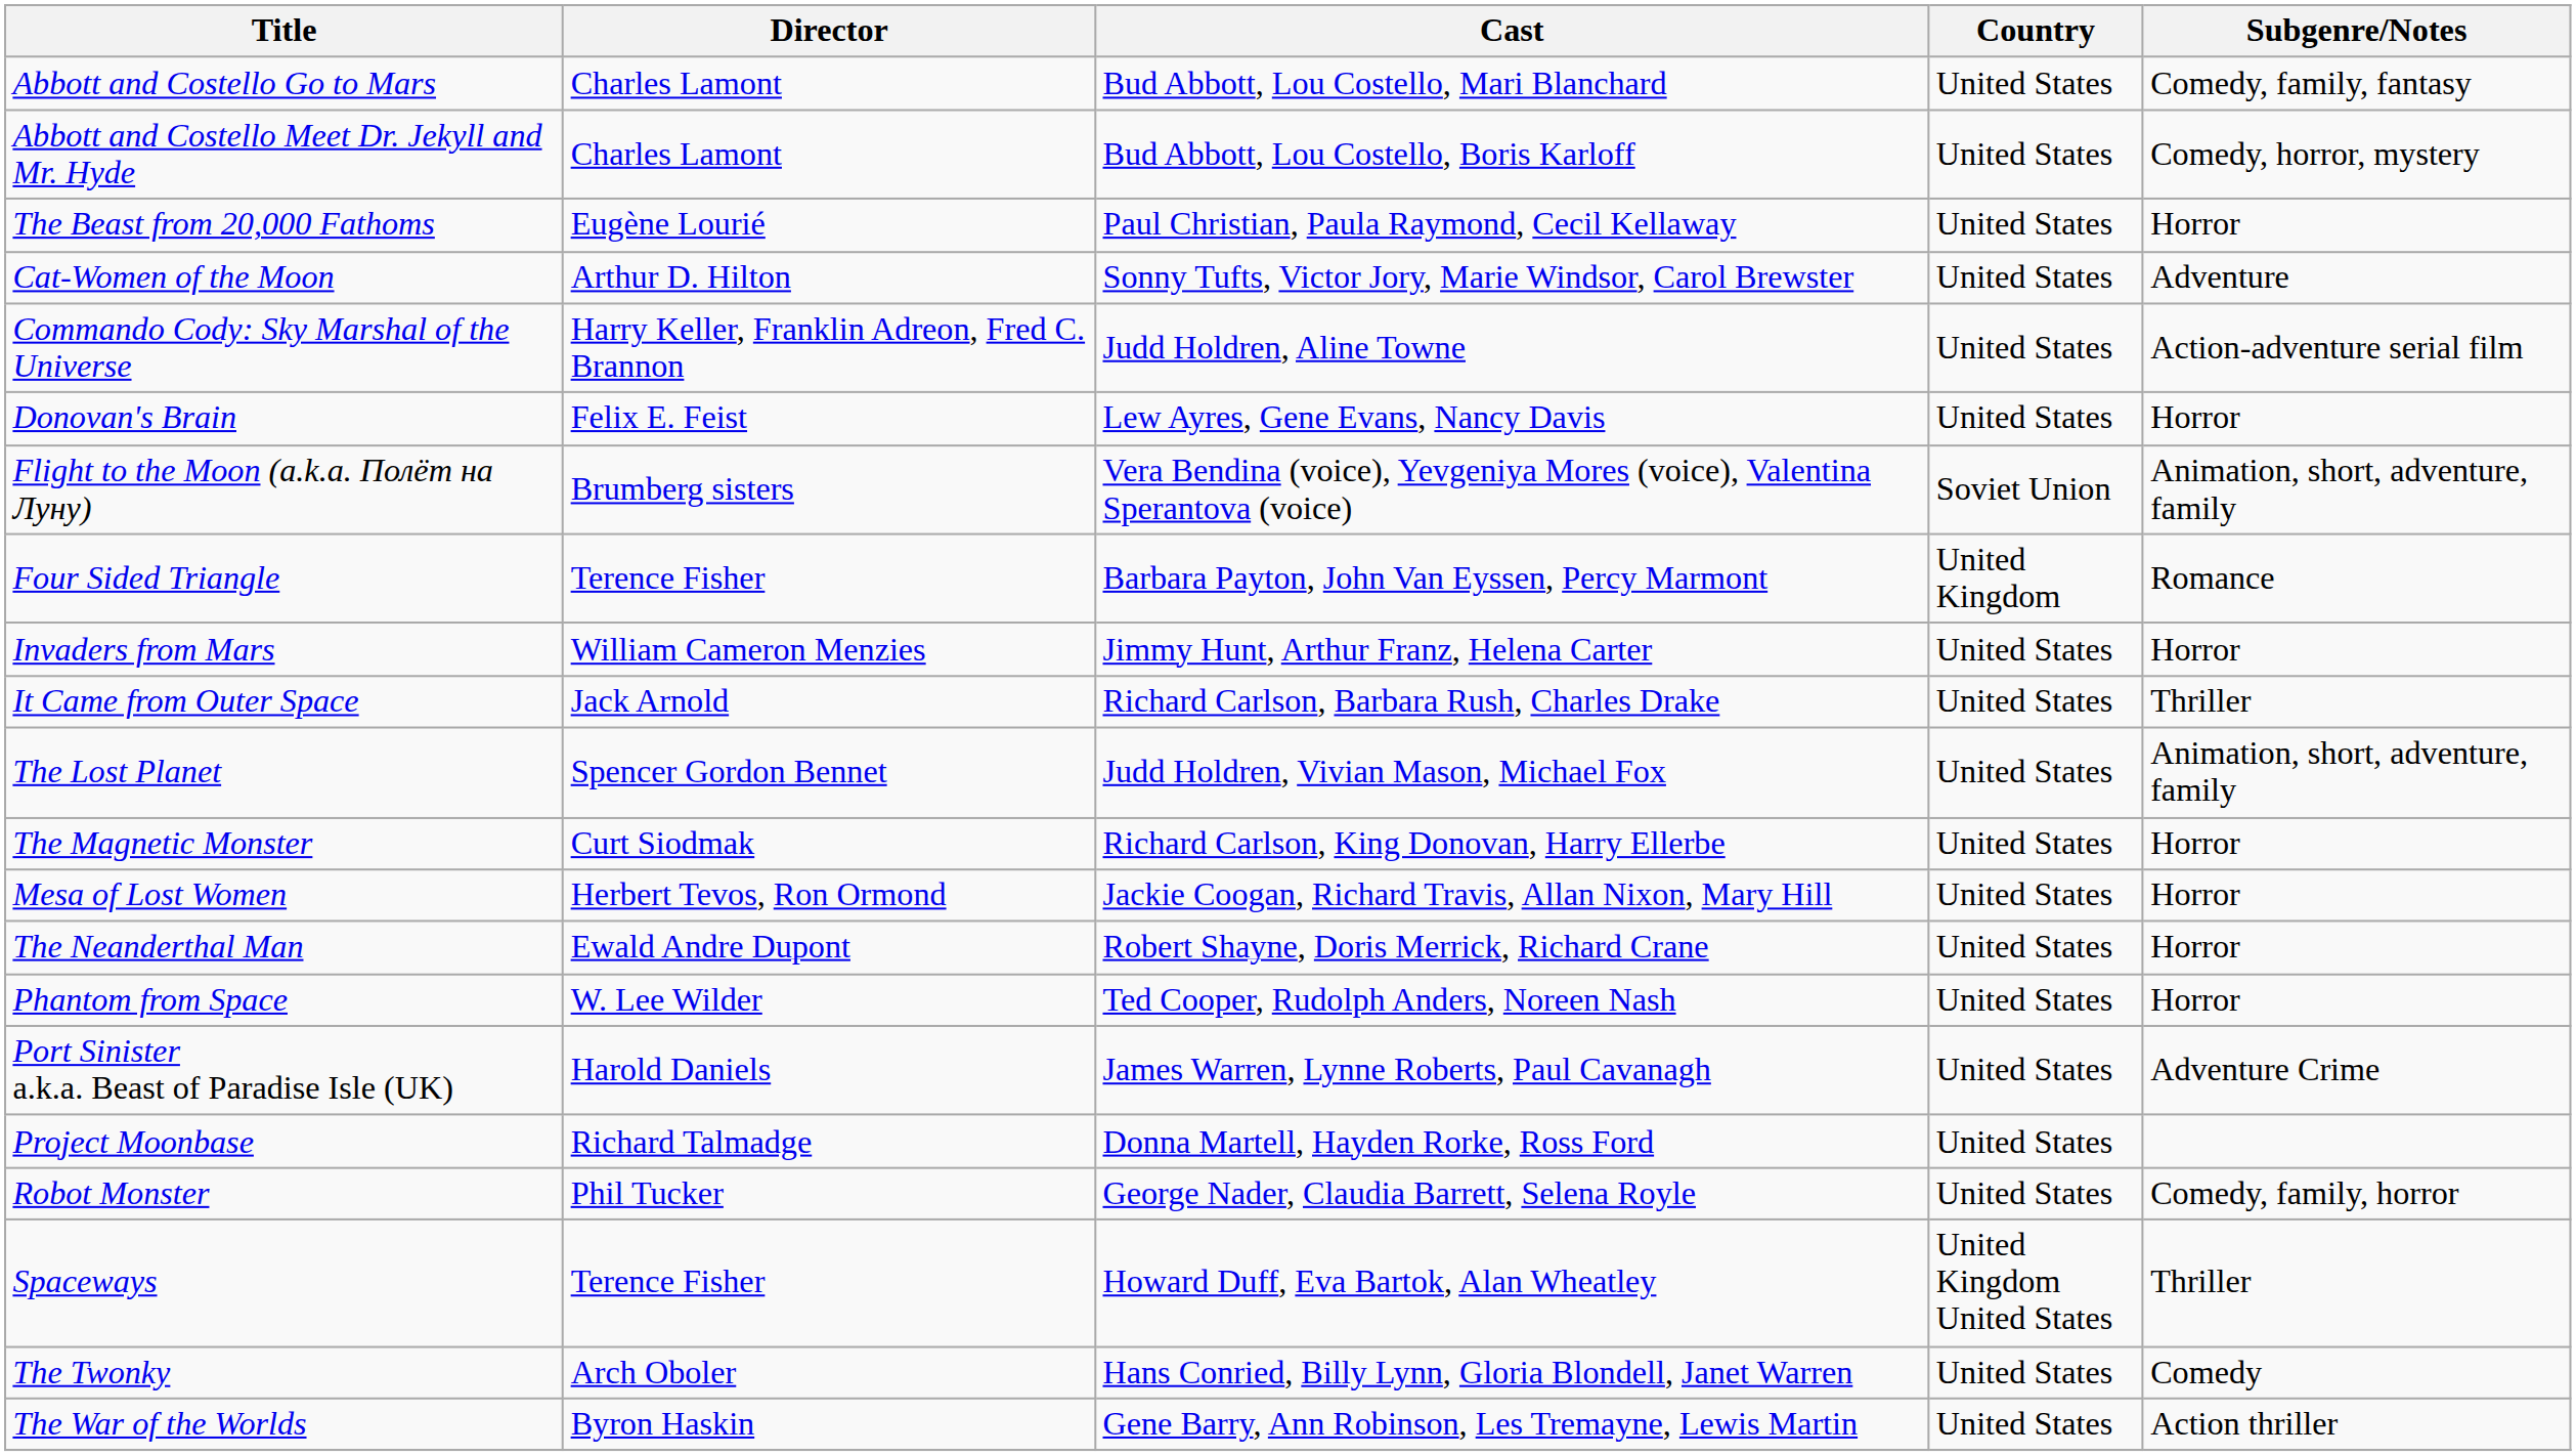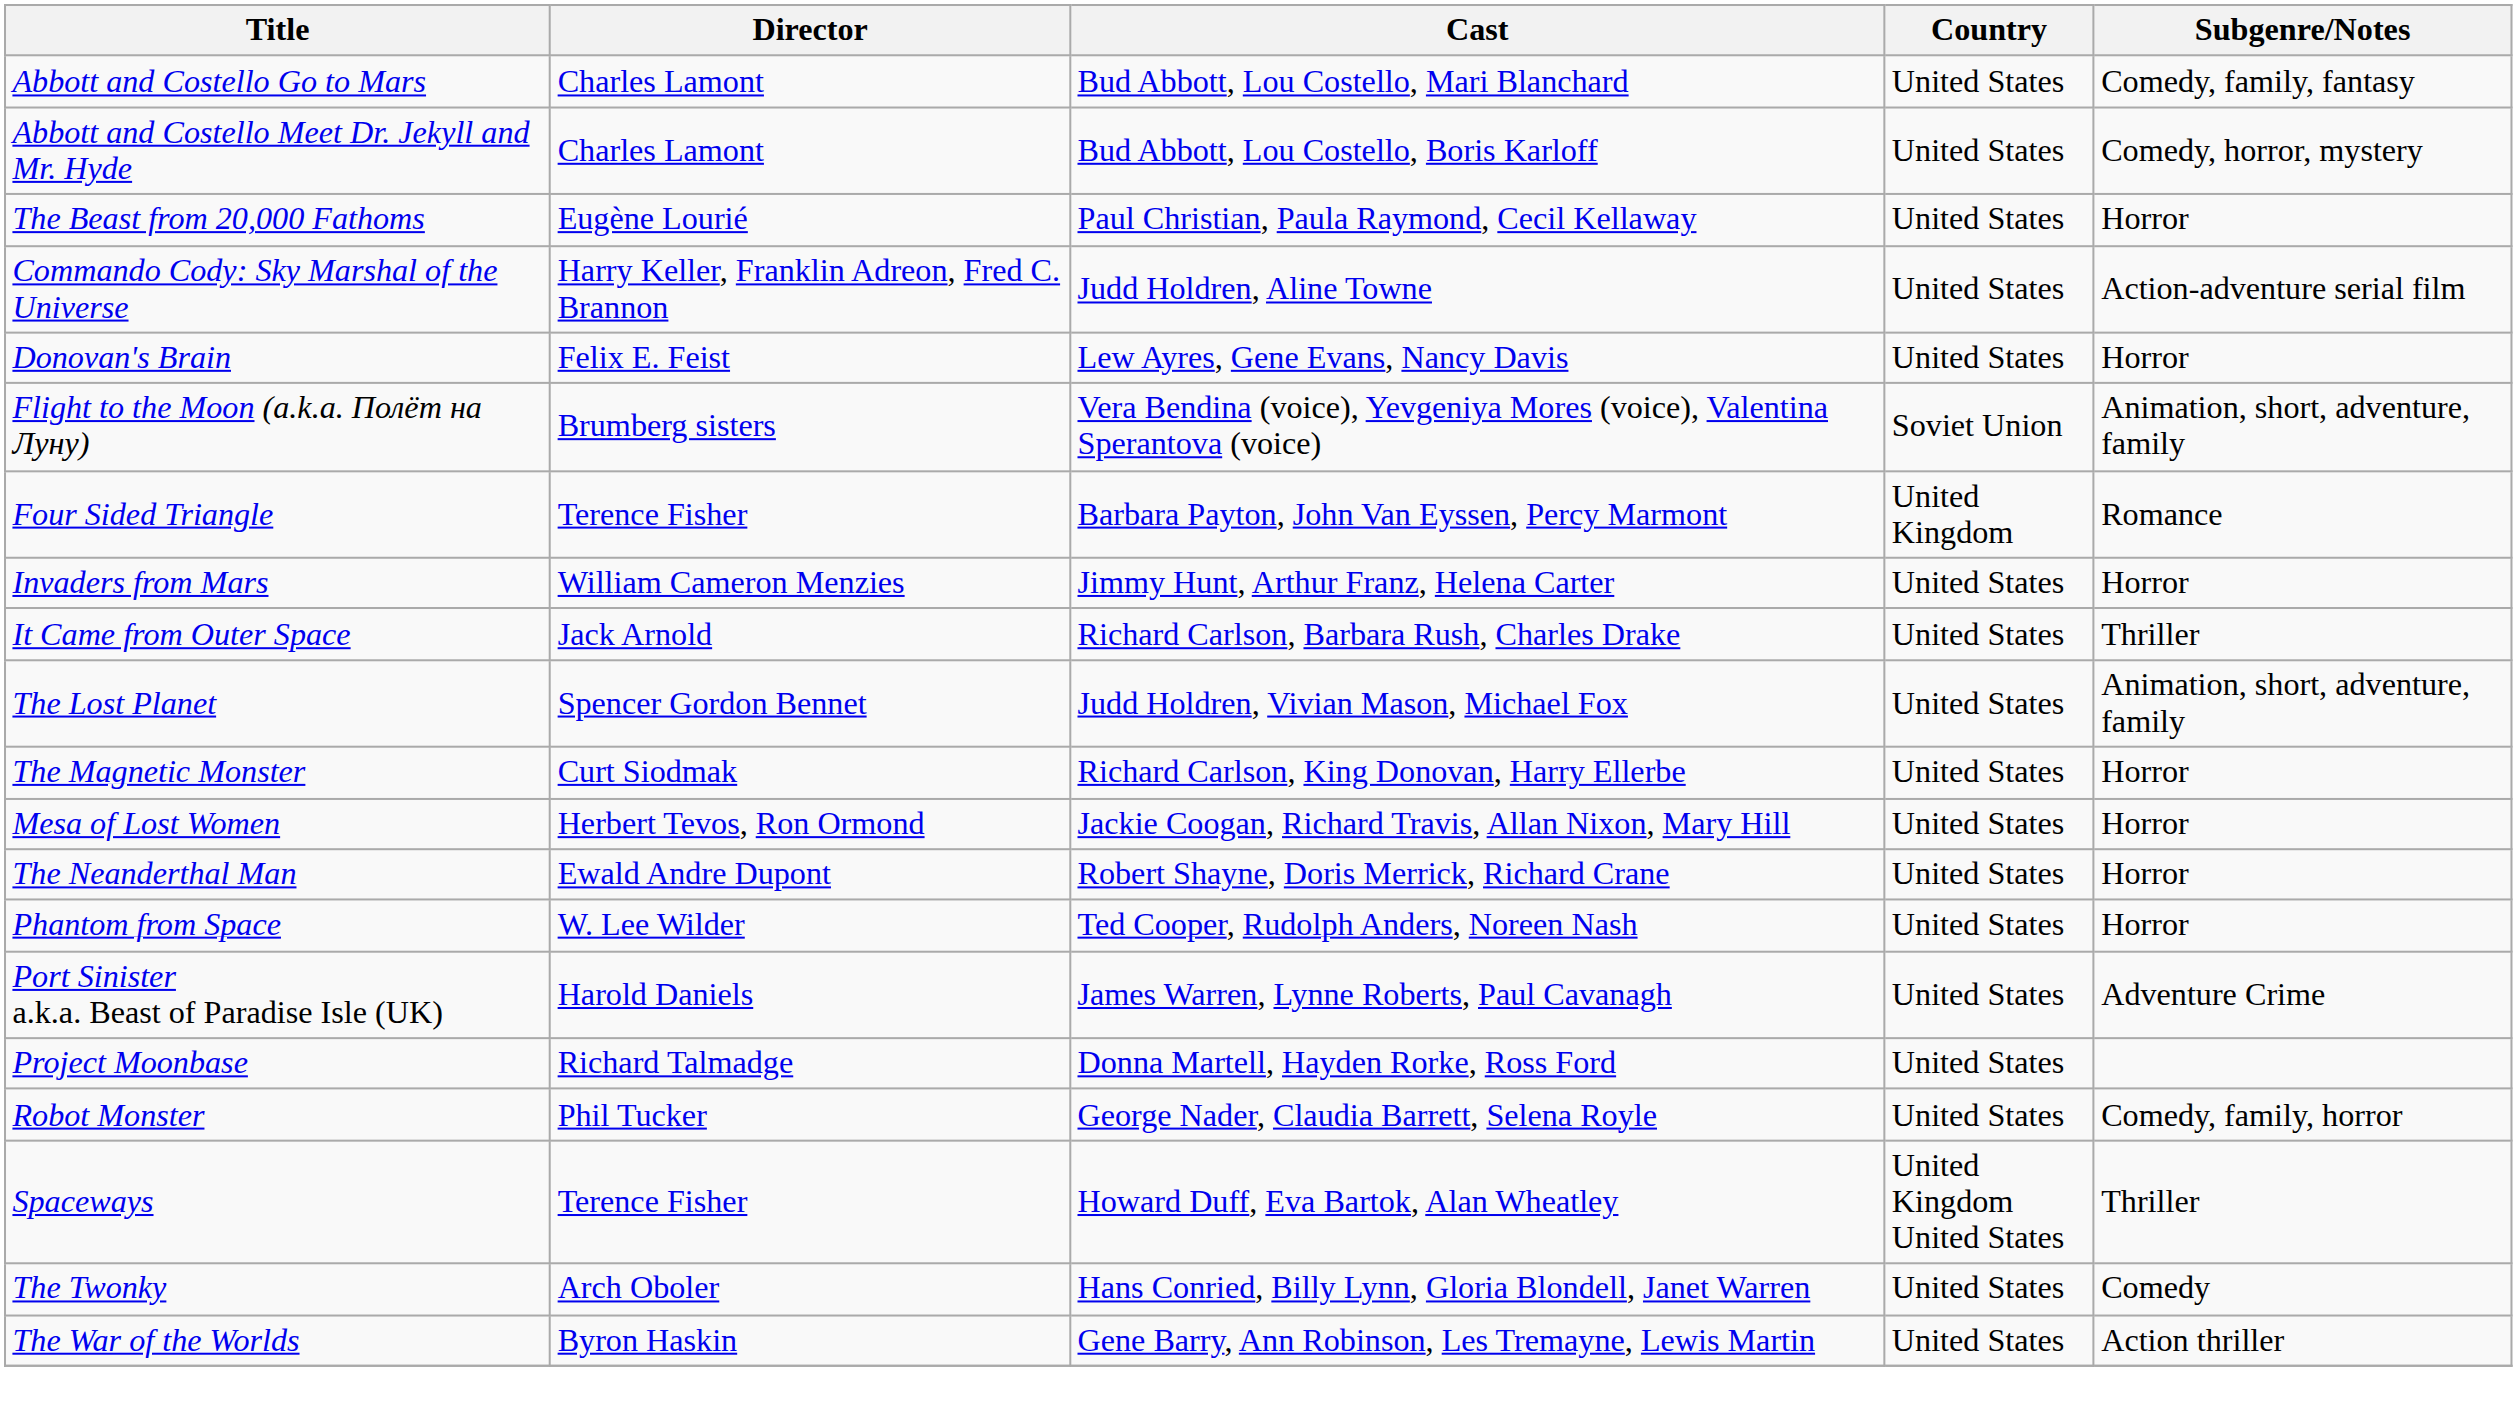 <table class="wikitable sortable">
 <tr>
 <th scope="col">Title</th>
 <th scope="col">Director</th>
 <th scope="col" class="unsortable">Cast</th>
 <th scope="col">Country</th>
 <th scope="col">Subgenre/Notes</th>
 </tr>
 <tr>
 <td><em><a href='#'>Abbott and Costello Go to Mars</a></em></td>
 <td><a href='#'>Charles Lamont</a></td>
 <td><a href='#'>Bud Abbott</a>, <a href='#'>Lou Costello</a>, <a href='#'>Mari Blanchard</a></td>
 <td>United States</td>
 <td>Comedy, family, fantasy</td>
 </tr>
 <tr>
 <td><em><a href='#'>Abbott and Costello Meet Dr. Jekyll and Mr. Hyde</a></em></td>
 <td><a href='#'>Charles Lamont</a></td>
 <td><a href='#'>Bud Abbott</a>, <a href='#'>Lou Costello</a>, <a href='#'>Boris Karloff</a></td>
 <td>United States</td>
 <td>Comedy, horror, mystery</td>
 </tr>
 <tr>
 <td><em><a href='#'>The Beast from 20,000 Fathoms</a></em></td>
 <td><a href='#'>Eugène Lourié</a></td>
 <td><a href='#'>Paul Christian</a>, <a href='#'>Paula Raymond</a>, <a href='#'>Cecil Kellaway</a></td>
 <td>United States</td>
 <td>Horror</td>
-</tr>
-<tr>
-<td><em><a href='#'>Cat-Women of the Moon</a></em></td>
-<td><a href='#'>Arthur D. Hilton</a></td>
-<td><a href='#'>Sonny Tufts</a>, <a href='#'>Victor Jory</a>, <a href='#'>Marie Windsor</a>, <a href='#'>Carol Brewster</a></td>
-<td>United States</td>
-<td>Adventure</td>
 </tr>
 <tr>
 <td><em><a href='#'>Commando Cody: Sky Marshal of the Universe</a></em></td>
 <td><a href='#'>Harry Keller</a>, <a href='#'>Franklin Adreon</a>, <a href='#'>Fred C. Brannon</a></td>
 <td><a href='#'>Judd Holdren</a>, <a href='#'>Aline Towne</a></td>
 <td>United States</td>
 <td>Action-adventure serial film</td>
 </tr>
 <tr>
 <td><em><a href='#'>Donovan's Brain</a></em></td>
 <td><a href='#'>Felix E. Feist</a></td>
 <td><a href='#'>Lew Ayres</a>, <a href='#'>Gene Evans</a>, <a href='#'>Nancy Davis</a></td>
 <td>United States</td>
 <td>Horror</td>
 </tr>
 <tr>
 <td><em><a href='#'>Flight to the Moon</a> (a.k.a. Полёт на Луну)</em></td>
 <td><a href='#'>Brumberg sisters</a></td>
 <td><a href='#'>Vera Bendina</a> (voice), <a href='#'>Yevgeniya Mores</a> (voice), <a href='#'>Valentina Sperantova</a> (voice)</td>
 <td>Soviet Union</td>
 <td>Animation, short, adventure, family</td>
 </tr>
 <tr>
 <td><em><a href='#'>Four Sided Triangle</a></em></td>
 <td><a href='#'>Terence Fisher</a></td>
 <td><a href='#'>Barbara Payton</a>, <a href='#'>John Van Eyssen</a>, <a href='#'>Percy Marmont</a></td>
 <td>United Kingdom</td>
 <td>Romance</td>
 </tr>
 <tr>
 <td><em><a href='#'>Invaders from Mars</a></em></td>
 <td><a href='#'>William Cameron Menzies</a></td>
 <td><a href='#'>Jimmy Hunt</a>, <a href='#'>Arthur Franz</a>, <a href='#'>Helena Carter</a></td>
 <td>United States</td>
 <td>Horror</td>
 </tr>
 <tr>
 <td><em><a href='#'>It Came from Outer Space</a></em></td>
 <td><a href='#'>Jack Arnold</a></td>
 <td><a href='#'>Richard Carlson</a>, <a href='#'>Barbara Rush</a>, <a href='#'>Charles Drake</a></td>
 <td>United States</td>
 <td>Thriller</td>
 </tr>
 <tr>
 <td><em><a href='#'>The Lost Planet</a></em></td>
 <td><a href='#'>Spencer Gordon Bennet</a></td>
 <td><a href='#'>Judd Holdren</a>, <a href='#'>Vivian Mason</a>, <a href='#'>Michael Fox</a></td>
 <td>United States</td>
 <td>Animation, short, adventure, family</td>
 </tr>
 <tr>
 <td><em><a href='#'>The Magnetic Monster</a></em></td>
 <td><a href='#'>Curt Siodmak</a></td>
 <td><a href='#'>Richard Carlson</a>, <a href='#'>King Donovan</a>, <a href='#'>Harry Ellerbe</a></td>
 <td>United States</td>
 <td>Horror</td>
 </tr>
 <tr>
 <td><em><a href='#'>Mesa of Lost Women</a></em></td>
 <td><a href='#'>Herbert Tevos</a>, <a href='#'>Ron Ormond</a></td>
 <td><a href='#'>Jackie Coogan</a>, <a href='#'>Richard Travis</a>, <a href='#'>Allan Nixon</a>, <a href='#'>Mary Hill</a></td>
 <td>United States</td>
 <td>Horror</td>
 </tr>
 <tr>
 <td><em><a href='#'>The Neanderthal Man</a></em></td>
 <td><a href='#'>Ewald Andre Dupont</a></td>
 <td><a href='#'>Robert Shayne</a>, <a href='#'>Doris Merrick</a>, <a href='#'>Richard Crane</a></td>
 <td>United States</td>
 <td>Horror</td>
 </tr>
 <tr>
 <td><em><a href='#'>Phantom from Space</a></em></td>
 <td><a href='#'>W. Lee Wilder</a></td>
 <td><a href='#'>Ted Cooper</a>, <a href='#'>Rudolph Anders</a>, <a href='#'>Noreen Nash</a></td>
 <td>United States</td>
 <td>Horror</td>
 </tr>
 <tr>
 <td><em><a href='#'>Port Sinister</a></em><br>a.k.a. Beast of Paradise Isle (UK)</td>
 <td><a href='#'>Harold Daniels</a></td>
 <td><a href='#'>James Warren</a>, <a href='#'>Lynne Roberts</a>, <a href='#'>Paul Cavanagh</a></td>
 <td>United States</td>
 <td>Adventure Crime  </td>
 </tr>
 <tr>
 <td><em><a href='#'>Project Moonbase</a></em></td>
 <td><a href='#'>Richard Talmadge</a></td>
 <td><a href='#'>Donna Martell</a>, <a href='#'>Hayden Rorke</a>, <a href='#'>Ross Ford</a></td>
 <td>United States</td>
 <td></td>
 </tr>
 <tr>
 <td><em><a href='#'>Robot Monster</a></em></td>
 <td><a href='#'>Phil Tucker</a></td>
 <td><a href='#'>George Nader</a>, <a href='#'>Claudia Barrett</a>, <a href='#'>Selena Royle</a></td>
 <td>United States</td>
 <td>Comedy, family, horror  </td>
 </tr>
 <tr>
 <td><em><a href='#'>Spaceways</a></em></td>
 <td><a href='#'>Terence Fisher</a></td>
 <td><a href='#'>Howard Duff</a>, <a href='#'>Eva Bartok</a>, <a href='#'>Alan Wheatley</a></td>
 <td>United Kingdom<br>United States</td>
 <td>Thriller</td>
 </tr>
 <tr>
 <td><em><a href='#'>The Twonky</a></em></td>
 <td><a href='#'>Arch Oboler</a></td>
 <td><a href='#'>Hans Conried</a>, <a href='#'>Billy Lynn</a>, <a href='#'>Gloria Blondell</a>, <a href='#'>Janet Warren</a></td>
 <td>United States</td>
 <td>Comedy</td>
 </tr>
 <tr>
 <td><em><a href='#'>The War of the Worlds</a></em></td>
 <td><a href='#'>Byron Haskin</a></td>
 <td><a href='#'>Gene Barry</a>, <a href='#'>Ann Robinson</a>, <a href='#'>Les Tremayne</a>, <a href='#'>Lewis Martin</a></td>
 <td>United States</td>
 <td>Action thriller  </td>
 </tr>
 <tr>
 </tr>
 </table>
